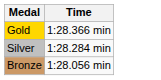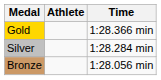 <table class="wikitable">
 <tr>
 <th>Medal</th>
+<th>Athlete</th>
 <th>Time</th>
 </tr>
 <tr>
 <td bgcolor="gold">Gold</td>
+<td></td>
 <td>1:28.366 min</td>
 </tr>
 <tr>
 <td bgcolor="silver">Silver</td>
+<td></td>
 <td>1:28.284 min</td>
 </tr>
 <tr>
 <td bgcolor="CC9966">Bronze</td>
+<td></td>
 <td>1:28.056 min</td>
 </tr>
 </table>
